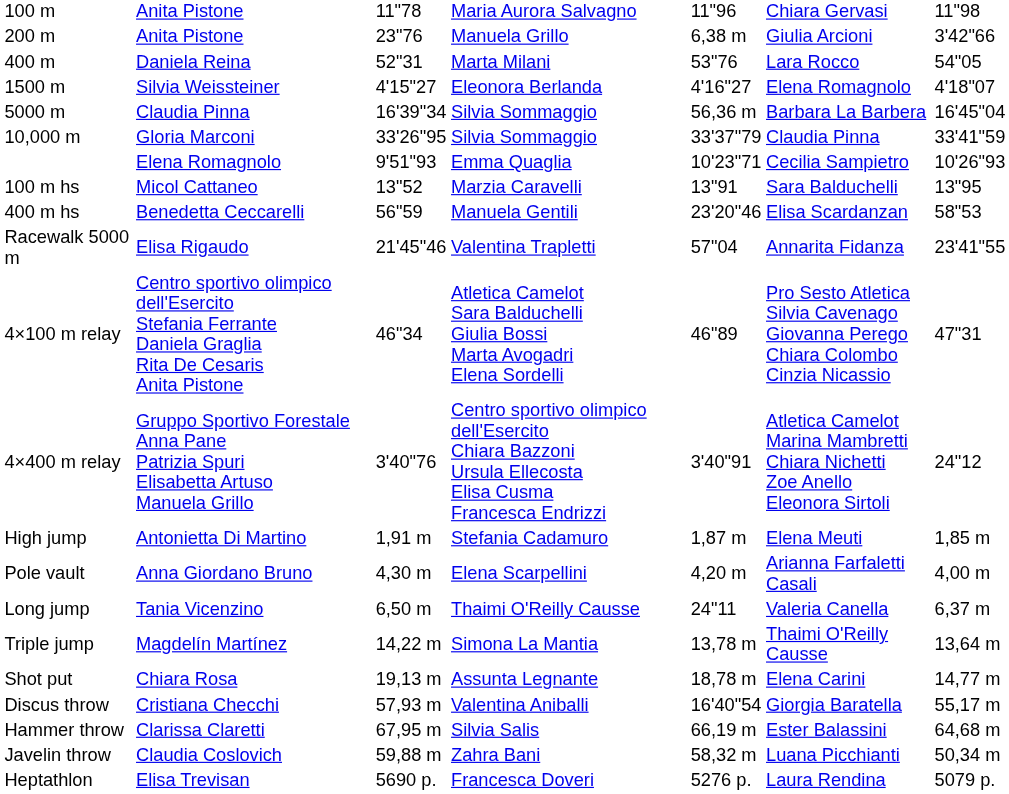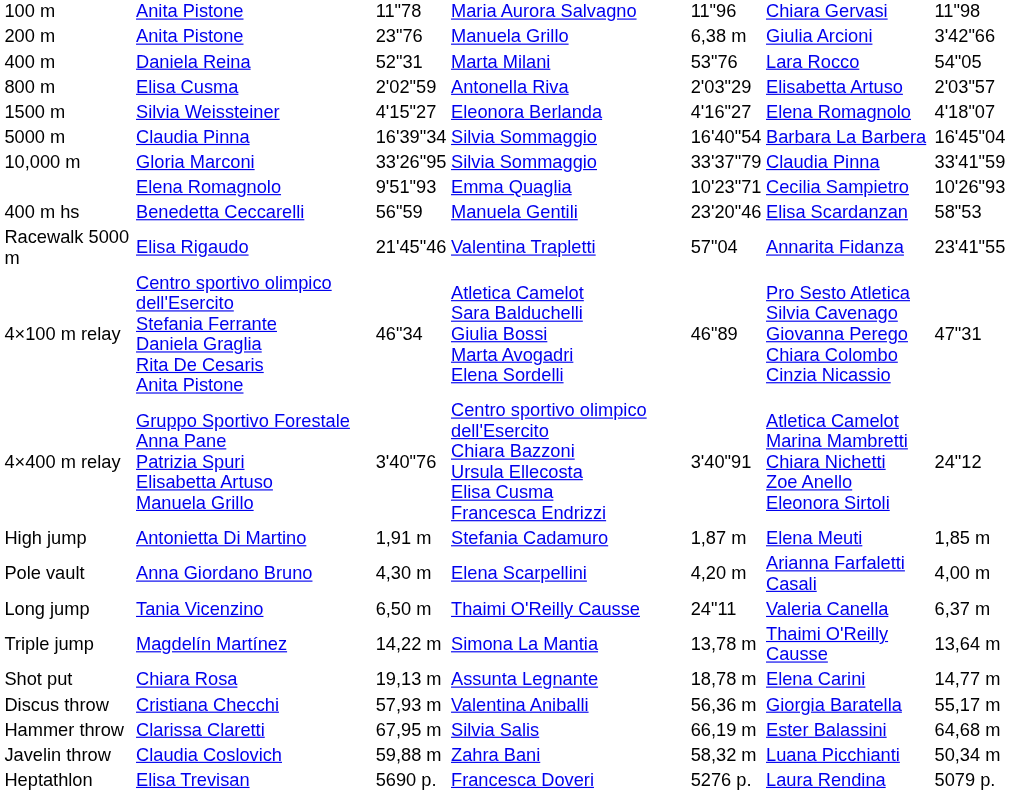 <table>
 <tr>
 <td>100 m</td>
 <td><a href='#'>Anita Pistone</a></td>
 <td>11"78</td>
 <td><a href='#'>Maria Aurora Salvagno</a></td>
 <td>11"96</td>
 <td><a href='#'>Chiara Gervasi</a></td>
 <td>11"98</td>
 </tr>
 <tr>
 <td>200 m</td>
 <td><a href='#'>Anita Pistone</a></td>
 <td>23"76</td>
 <td><a href='#'>Manuela Grillo</a></td>
 <td>6,38 m</td>
 <td><a href='#'>Giulia Arcioni</a></td>
 <td>3'42"66</td>
 </tr>
 <tr>
 <td>400 m</td>
 <td><a href='#'>Daniela Reina</a></td>
 <td>52"31</td>
 <td><a href='#'>Marta Milani</a></td>
 <td>53"76</td>
 <td><a href='#'>Lara Rocco</a></td>
 <td>54"05</td>
 </tr>
 <tr>
+<td>800 m</td>
+<td><a href='#'>Elisa Cusma</a></td>
+<td>2'02"59</td>
+<td><a href='#'>Antonella Riva</a></td>
+<td>2'03"29</td>
+<td><a href='#'>Elisabetta Artuso</a></td>
+<td>2'03"57</td>
+</tr>
+<tr>
 <td>1500 m</td>
 <td><a href='#'>Silvia Weissteiner</a></td>
 <td>4'15"27</td>
 <td><a href='#'>Eleonora Berlanda</a></td>
 <td>4'16"27</td>
 <td><a href='#'>Elena Romagnolo</a></td>
 <td>4'18"07</td>
 </tr>
 <tr>
 <td>5000 m</td>
 <td><a href='#'>Claudia Pinna</a></td>
 <td>16'39"34</td>
 <td><a href='#'>Silvia Sommaggio</a></td>
-<td>56,36 m</td>
+<td>16'40"54</td>
 <td><a href='#'>Barbara La Barbera</a></td>
 <td>16'45"04</td>
 </tr>
 <tr>
 <td>10,000 m</td>
 <td><a href='#'>Gloria Marconi</a></td>
 <td>33'26"95</td>
 <td><a href='#'>Silvia Sommaggio</a></td>
 <td>33'37"79</td>
 <td><a href='#'>Claudia Pinna</a></td>
 <td>33'41"59</td>
 </tr>
 <tr>
 <td></td>
 <td><a href='#'>Elena Romagnolo</a></td>
 <td>9'51"93</td>
 <td><a href='#'>Emma Quaglia</a></td>
 <td>10'23"71</td>
 <td><a href='#'>Cecilia Sampietro</a></td>
 <td>10'26"93</td>
-</tr>
-<tr>
-<td>100 m hs</td>
-<td><a href='#'>Micol Cattaneo</a></td>
-<td>13"52</td>
-<td><a href='#'>Marzia Caravelli</a></td>
-<td>13"91</td>
-<td><a href='#'>Sara Balduchelli</a></td>
-<td>13"95</td>
 </tr>
 <tr>
 <td>400 m hs</td>
 <td><a href='#'>Benedetta Ceccarelli</a></td>
 <td>56"59</td>
 <td><a href='#'>Manuela Gentili</a></td>
 <td>23'20"46</td>
 <td><a href='#'>Elisa Scardanzan</a></td>
 <td>58"53</td>
 </tr>
 <tr>
 <td>Racewalk 5000 m</td>
 <td><a href='#'>Elisa Rigaudo</a></td>
 <td>21'45"46</td>
 <td><a href='#'>Valentina Trapletti</a></td>
 <td>57"04</td>
 <td><a href='#'>Annarita Fidanza</a></td>
 <td>23'41"55</td>
 </tr>
 <tr>
 <td>4×100 m relay</td>
 <td><a href='#'>Centro sportivo olimpico dell'Esercito</a><br><a href='#'>Stefania Ferrante</a><br><a href='#'>Daniela Graglia</a><br><a href='#'>Rita De Cesaris</a><br><a href='#'>Anita Pistone</a></td>
 <td>46"34</td>
 <td><a href='#'>Atletica Camelot</a><br><a href='#'>Sara Balduchelli</a><br><a href='#'>Giulia Bossi</a><br><a href='#'>Marta Avogadri</a><br><a href='#'>Elena Sordelli</a></td>
 <td>46"89</td>
 <td><a href='#'>Pro Sesto Atletica</a><br><a href='#'>Silvia Cavenago</a><br><a href='#'>Giovanna Perego</a><br><a href='#'>Chiara Colombo</a><br><a href='#'>Cinzia Nicassio</a></td>
 <td>47"31</td>
 </tr>
 <tr>
 <td>4×400 m relay</td>
 <td><a href='#'>Gruppo Sportivo Forestale</a><br><a href='#'>Anna Pane</a><br><a href='#'>Patrizia Spuri</a><br><a href='#'>Elisabetta Artuso</a><br><a href='#'>Manuela Grillo</a></td>
 <td>3'40"76</td>
 <td><a href='#'>Centro sportivo olimpico dell'Esercito</a><br><a href='#'>Chiara Bazzoni</a><br><a href='#'>Ursula Ellecosta</a><br><a href='#'>Elisa Cusma</a><br><a href='#'>Francesca Endrizzi</a></td>
 <td>3'40"91</td>
 <td><a href='#'>Atletica Camelot</a><br><a href='#'>Marina Mambretti</a><br><a href='#'>Chiara Nichetti</a><br><a href='#'>Zoe Anello</a><br><a href='#'>Eleonora Sirtoli</a></td>
 <td>24"12</td>
 </tr>
 <tr>
 <td>High jump</td>
 <td><a href='#'>Antonietta Di Martino</a></td>
 <td>1,91 m</td>
 <td><a href='#'>Stefania Cadamuro</a></td>
 <td>1,87 m</td>
 <td><a href='#'>Elena Meuti</a></td>
 <td>1,85 m</td>
 </tr>
 <tr>
 <td>Pole vault</td>
 <td><a href='#'>Anna Giordano Bruno</a></td>
 <td>4,30 m</td>
 <td><a href='#'>Elena Scarpellini</a></td>
 <td>4,20 m</td>
 <td><a href='#'>Arianna Farfaletti Casali</a></td>
 <td>4,00 m</td>
 </tr>
 <tr>
 <td>Long jump</td>
 <td><a href='#'>Tania Vicenzino</a></td>
 <td>6,50 m</td>
 <td><a href='#'>Thaimi O'Reilly Causse</a></td>
 <td>24"11</td>
 <td><a href='#'>Valeria Canella</a></td>
 <td>6,37 m</td>
 </tr>
 <tr>
 <td>Triple jump</td>
 <td><a href='#'>Magdelín Martínez</a></td>
 <td>14,22 m</td>
 <td><a href='#'>Simona La Mantia</a></td>
 <td>13,78 m</td>
 <td><a href='#'>Thaimi O'Reilly Causse</a></td>
 <td>13,64 m</td>
 </tr>
 <tr>
 <td>Shot put</td>
 <td><a href='#'>Chiara Rosa</a></td>
 <td>19,13 m</td>
 <td><a href='#'>Assunta Legnante</a></td>
 <td>18,78 m</td>
 <td><a href='#'>Elena Carini</a></td>
 <td>14,77 m</td>
 </tr>
 <tr>
 <td>Discus throw</td>
 <td><a href='#'>Cristiana Checchi</a></td>
 <td>57,93 m</td>
 <td><a href='#'>Valentina Aniballi</a></td>
-<td>16'40"54</td>
+<td>56,36 m</td>
 <td><a href='#'>Giorgia Baratella</a></td>
 <td>55,17 m</td>
 </tr>
 <tr>
 <td>Hammer throw</td>
 <td><a href='#'>Clarissa Claretti</a></td>
 <td>67,95 m</td>
 <td><a href='#'>Silvia Salis</a></td>
 <td>66,19 m</td>
 <td><a href='#'>Ester Balassini</a></td>
 <td>64,68 m</td>
 </tr>
 <tr>
 <td>Javelin throw</td>
 <td><a href='#'>Claudia Coslovich</a></td>
 <td>59,88 m</td>
 <td><a href='#'>Zahra Bani</a></td>
 <td>58,32 m</td>
 <td><a href='#'>Luana Picchianti</a></td>
 <td>50,34 m</td>
 </tr>
 <tr>
 <td>Heptathlon</td>
 <td><a href='#'>Elisa Trevisan</a></td>
 <td>5690 p.</td>
 <td><a href='#'>Francesca Doveri</a></td>
 <td>5276 p.</td>
 <td><a href='#'>Laura Rendina</a></td>
 <td>5079 p.</td>
 </tr>
 </table>
